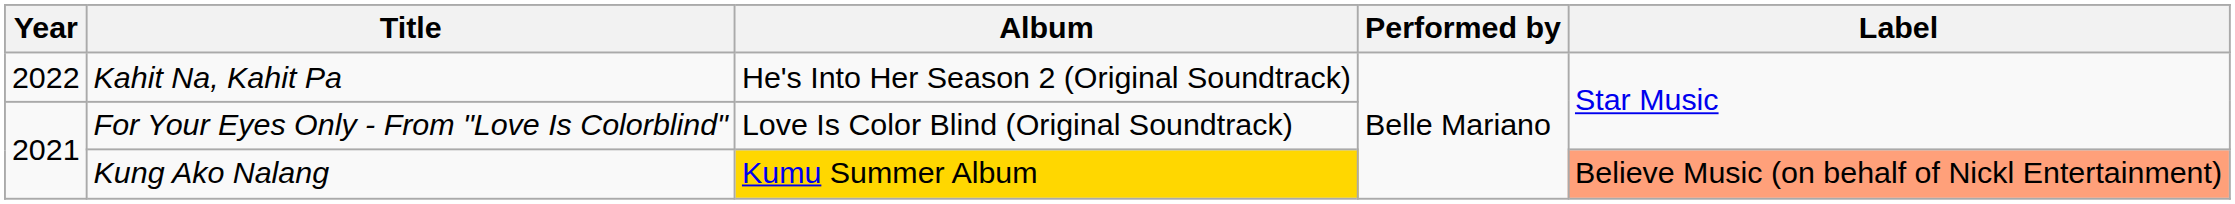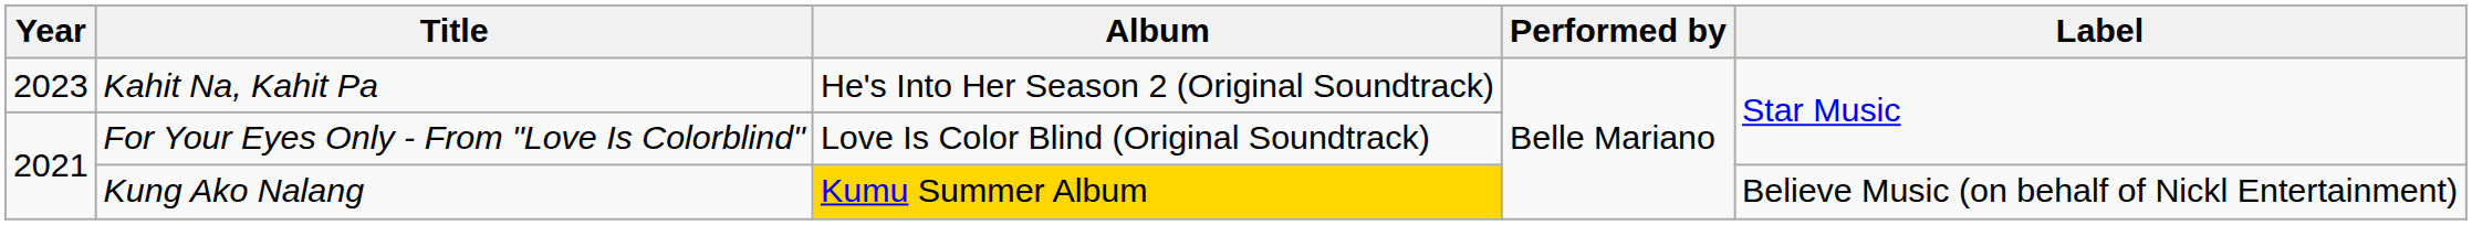 <table class="wikitable">
 <tr>
 <th>Year</th>
 <th>Title</th>
 <th>Album</th>
 <th>Performed by</th>
 <th>Label</th>
 </tr>
 <tr>
-<td>2022</td>
+<td>2023</td>
 <td><em>Kahit Na, Kahit Pa</em></td>
 <td>He's Into Her Season 2 (Original Soundtrack)</td>
 <td rowspan="3">Belle Mariano</td>
 <td rowspan="2"><a href='#'>Star Music</a></td>
 </tr>
 <tr>
 <td rowspan="2">2021</td>
 <td><em>For Your Eyes Only - From "Love Is Colorblind"</em></td>
 <td>Love Is Color Blind (Original Soundtrack)</td>
 </tr>
 <tr>
 <td><em>Kung Ako Nalang</em></td>
 <td style="background: gold;"><a href='#'>Kumu</a> Summer Album</td>
-<td style="background: lightsalmon;">Believe Music (on behalf of Nickl Entertainment)</td>
+<td>Believe Music (on behalf of Nickl Entertainment)</td>
 </tr>
 </table>
